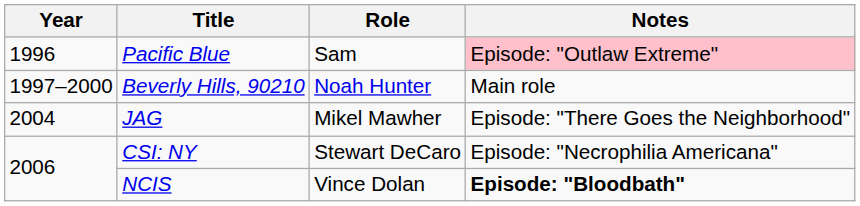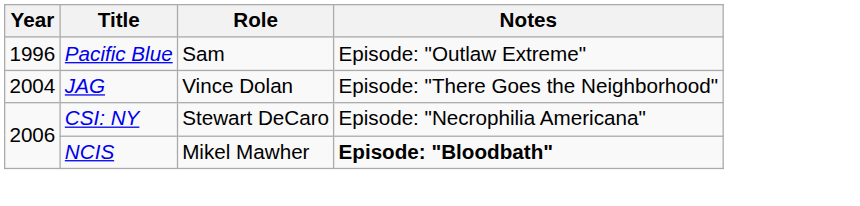 <table class="wikitable sortable">
 <tr>
 <th>Year</th>
 <th>Title</th>
 <th>Role</th>
 <th class="unsortable">Notes</th>
 </tr>
 <tr>
 <td>1996</td>
 <td><em><a href='#'>Pacific Blue</a></em></td>
 <td>Sam</td>
-<td style="background: pink;">Episode: "Outlaw Extreme"</td>
-</tr>
-<tr>
-<td>1997–2000</td>
-<td><em><a href='#'>Beverly Hills, 90210</a></em></td>
-<td><a href='#'>Noah Hunter</a></td>
-<td>Main role</td>
+<td>Episode: "Outlaw Extreme"</td>
 </tr>
 <tr>
 <td>2004</td>
 <td><em><a href='#'>JAG</a></em></td>
-<td>Mikel Mawher</td>
+<td>Vince Dolan</td>
 <td>Episode: "There Goes the Neighborhood"</td>
 </tr>
 <tr>
 <td rowspan=2>2006</td>
 <td><em><a href='#'>CSI: NY</a></em></td>
 <td>Stewart DeCaro</td>
 <td>Episode: "Necrophilia Americana"</td>
 </tr>
 <tr>
 <td><em><a href='#'>NCIS</a></em></td>
-<td>Vince Dolan</td>
+<td>Mikel Mawher</td>
 <td><strong>Episode: "Bloodbath"</strong></td>
 </tr>
 </table>
